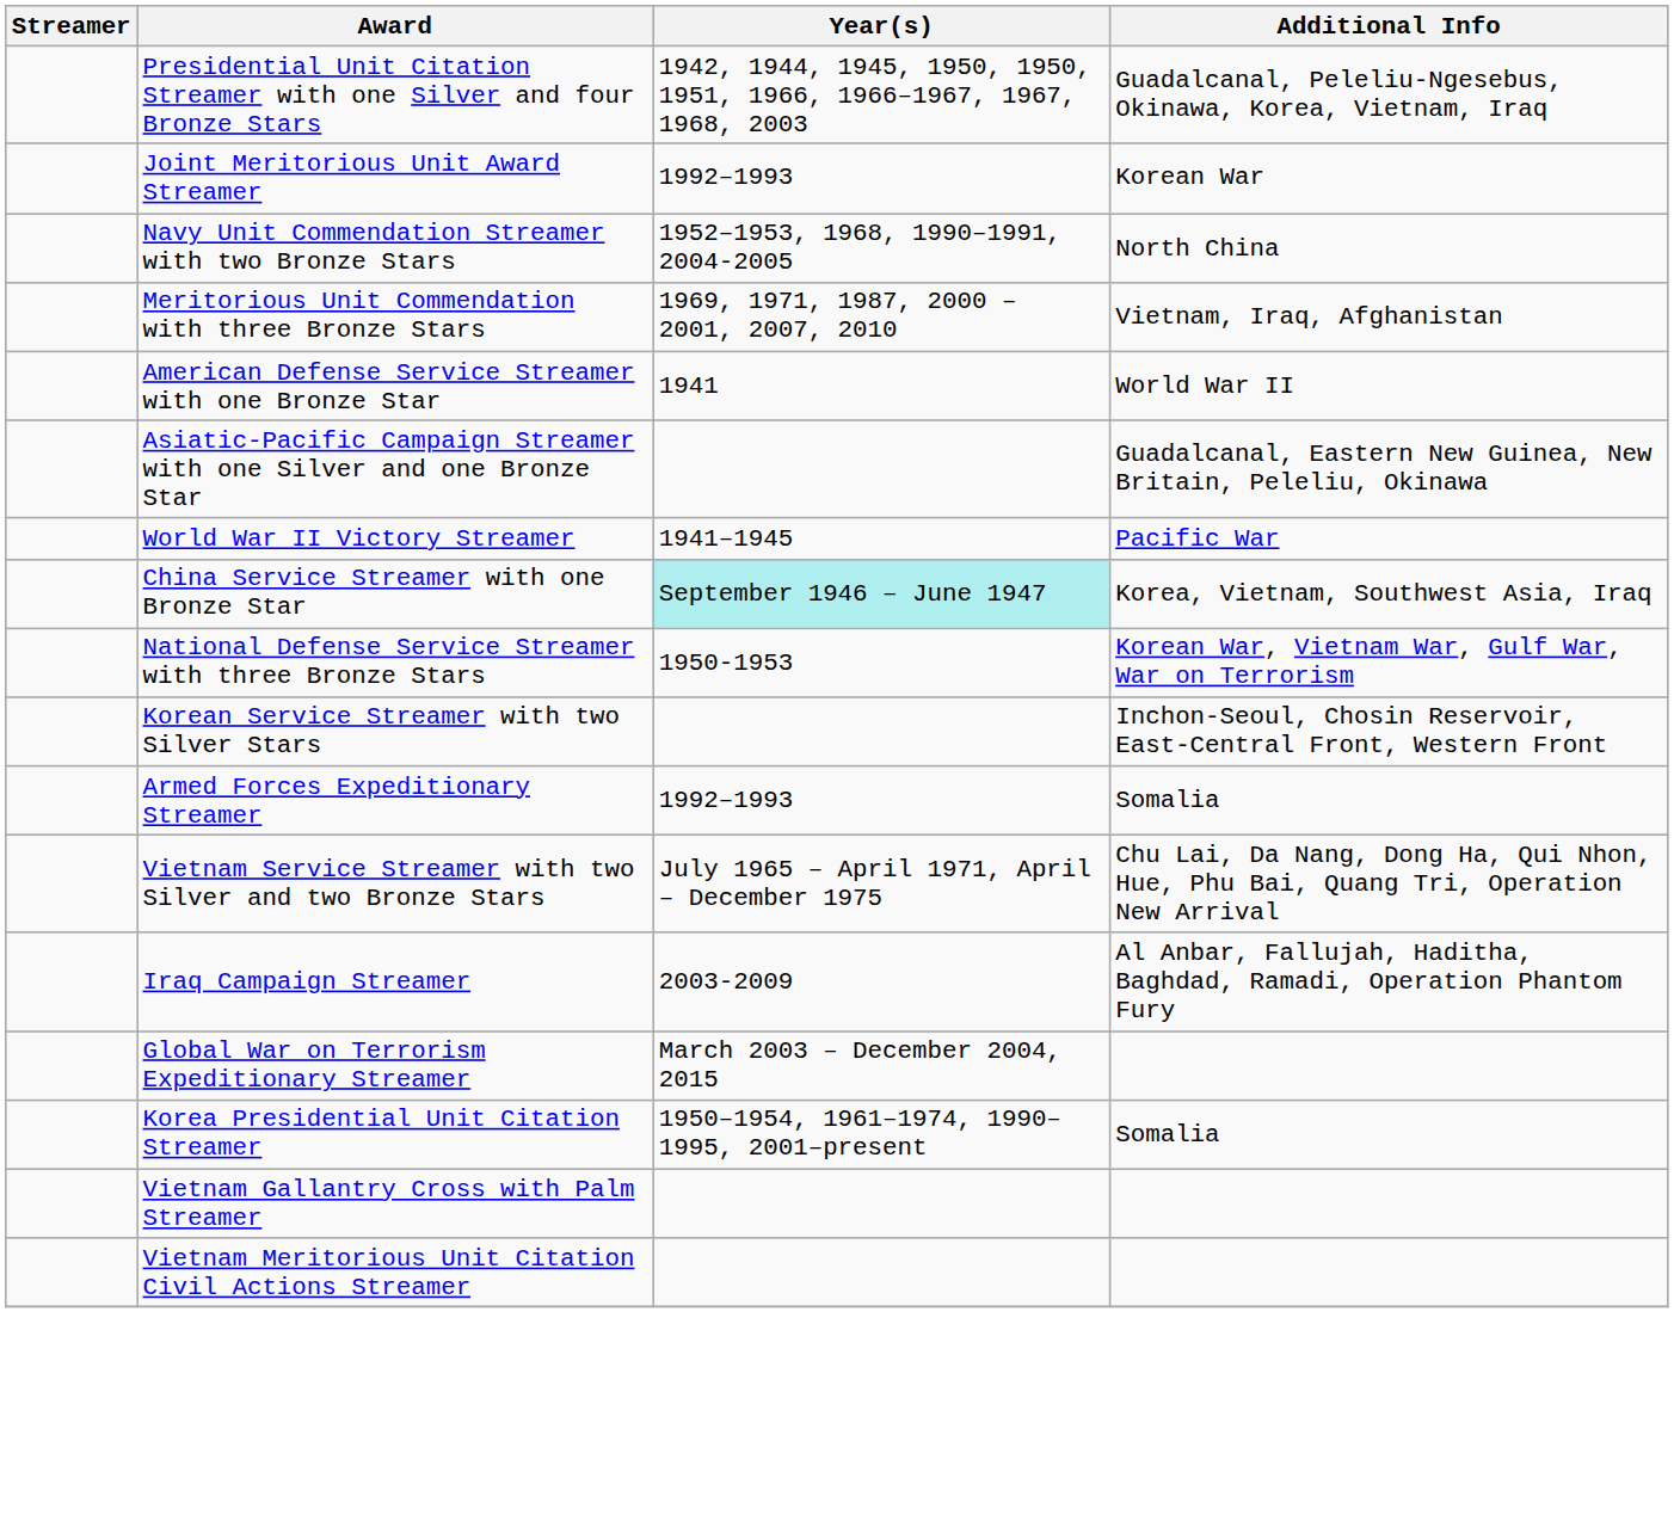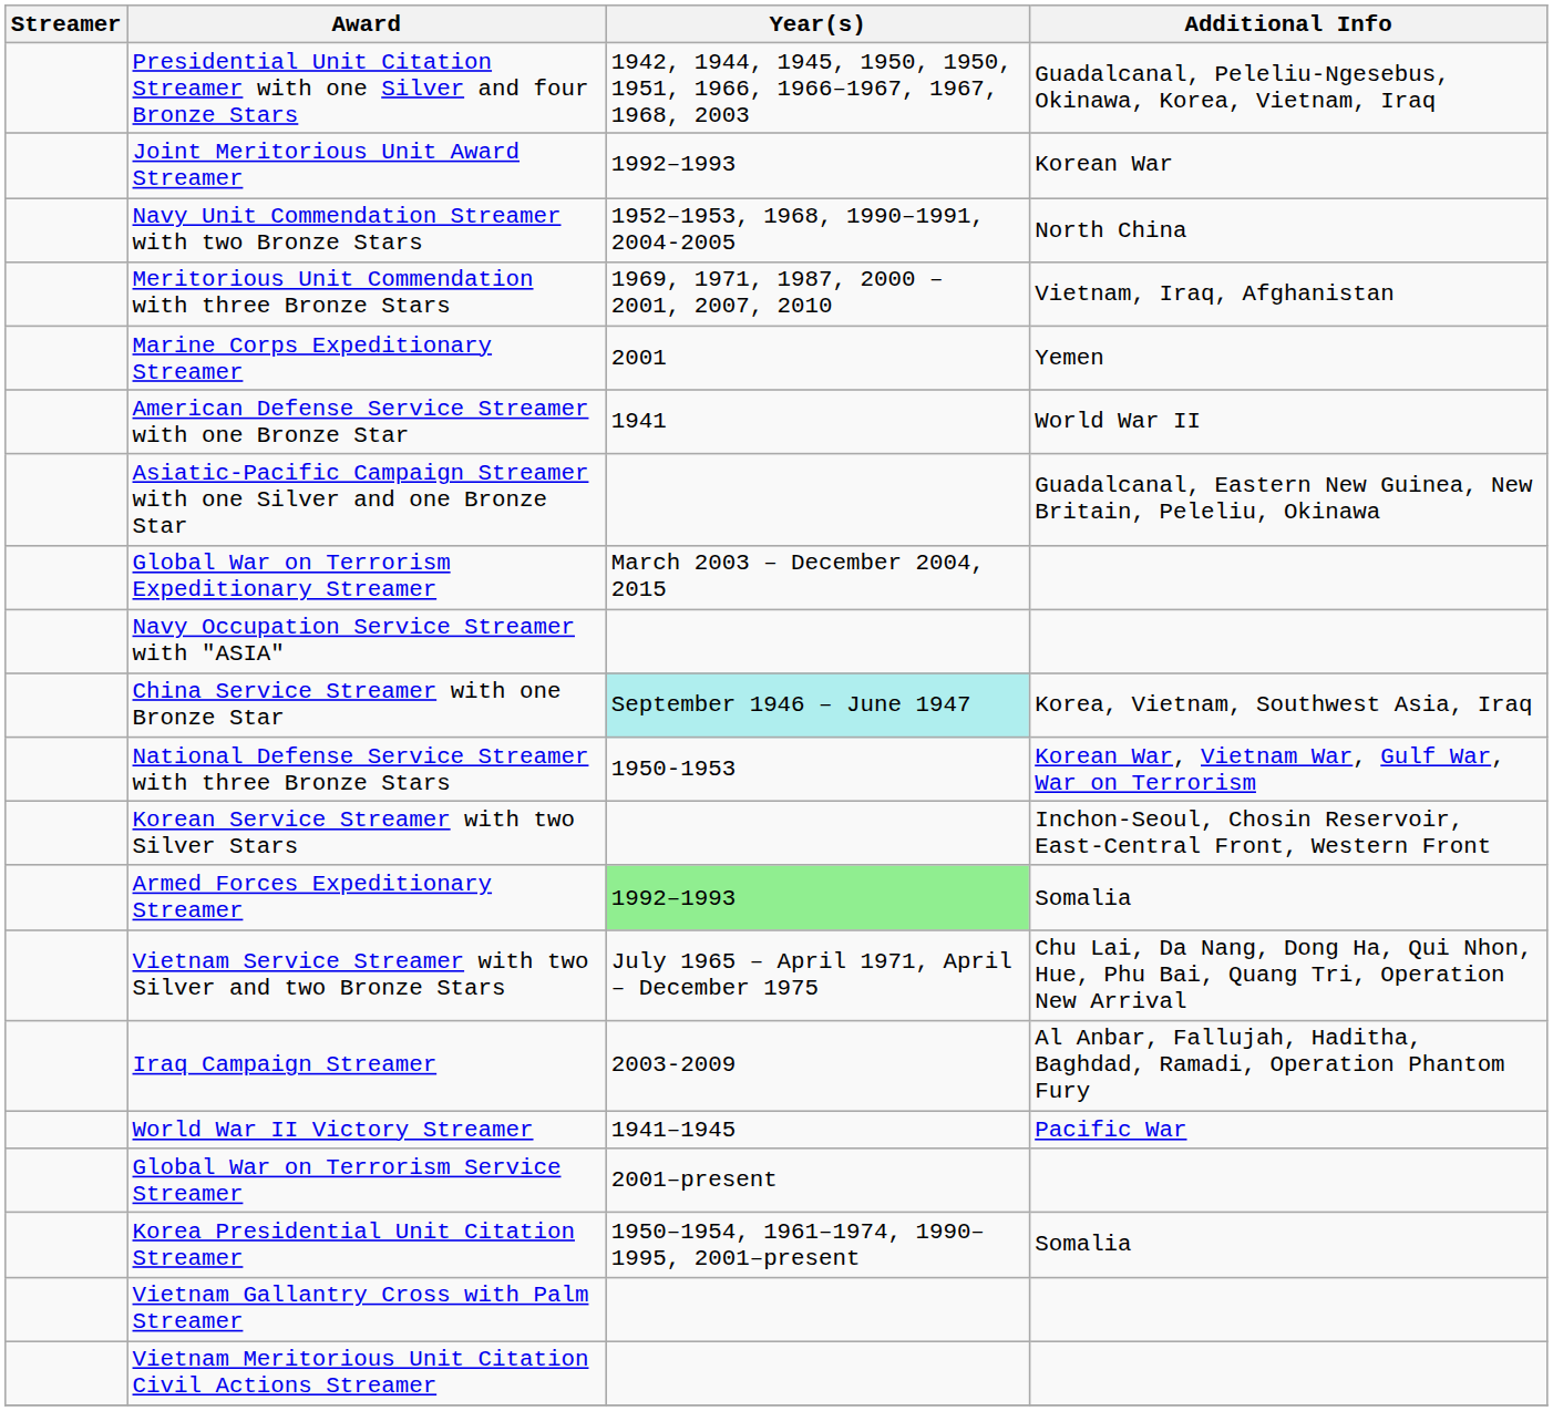 <table class=wikitable>
 <tr>
 <th>Streamer</th>
 <th>Award</th>
 <th>Year(s)</th>
 <th>Additional Info</th>
 </tr>
 <tr>
 <td></td>
 <td><a href='#'>Presidential Unit Citation Streamer</a> with one <a href='#'>Silver</a> and four <a href='#'>Bronze Stars</a></td>
 <td>1942, 1944, 1945, 1950, 1950, 1951, 1966, 1966–1967, 1967, 1968, 2003</td>
 <td>Guadalcanal, Peleliu-Ngesebus, Okinawa, Korea, Vietnam, Iraq</td>
 </tr>
 <tr>
 <td></td>
 <td><a href='#'>Joint Meritorious Unit Award Streamer</a></td>
 <td>1992–1993</td>
 <td>Korean War<br></td>
 </tr>
 <tr>
 <td></td>
 <td><a href='#'>Navy Unit Commendation Streamer</a> with two Bronze Stars</td>
 <td>1952–1953, 1968, 1990–1991, 2004-2005</td>
 <td>North China</td>
 </tr>
 <tr>
 <td></td>
 <td><a href='#'>Meritorious Unit Commendation</a> with three Bronze Stars</td>
 <td>1969, 1971, 1987, 2000 – 2001, 2007, 2010</td>
 <td>Vietnam, Iraq, Afghanistan</td>
 </tr>
 <tr>
 <td></td>
+<td><a href='#'>Marine Corps Expeditionary Streamer</a></td>
+<td>2001</td>
+<td>Yemen</td>
+</tr>
+<tr>
+<td></td>
 <td><a href='#'>American Defense Service Streamer</a> with one Bronze Star</td>
 <td>1941</td>
 <td>World War II</td>
 </tr>
 <tr>
 <td></td>
 <td><a href='#'>Asiatic-Pacific Campaign Streamer</a> with one Silver and one Bronze Star</td>
 <td><br></td>
 <td>Guadalcanal, Eastern New Guinea, New Britain, Peleliu, Okinawa</td>
 </tr>
 <tr>
 <td></td>
-<td><a href='#'>World War II Victory Streamer</a></td>
-<td>1941–1945</td>
-<td><a href='#'>Pacific War</a></td>
+<td><a href='#'>Global War on Terrorism Expeditionary Streamer</a></td>
+<td>March 2003 – December 2004, 2015</td>
+<td><br></td>
+</tr>
+<tr>
+<td></td>
+<td><a href='#'>Navy Occupation Service Streamer</a> with "ASIA"</td>
+<td><br></td>
+<td><br></td>
 </tr>
 <tr>
 <td></td>
 <td><a href='#'>China Service Streamer</a> with one Bronze Star</td>
 <td style="background: paleturquoise;">September 1946 – June 1947</td>
 <td>Korea, Vietnam, Southwest Asia, Iraq</td>
 </tr>
 <tr>
 <td></td>
 <td><a href='#'>National Defense Service Streamer</a> with three Bronze Stars</td>
 <td>1950-1953<br></td>
 <td><a href='#'>Korean War</a>, <a href='#'>Vietnam War</a>, <a href='#'>Gulf War</a>, <a href='#'>War on Terrorism</a></td>
 </tr>
 <tr>
 <td></td>
 <td><a href='#'>Korean Service Streamer</a> with two Silver Stars</td>
 <td><br></td>
 <td>Inchon-Seoul, Chosin Reservoir, East-Central Front, Western Front</td>
 </tr>
 <tr>
 <td></td>
 <td><a href='#'>Armed Forces Expeditionary Streamer</a></td>
-<td>1992–1993</td>
+<td style="background: lightgreen;">1992–1993</td>
 <td>Somalia</td>
 </tr>
 <tr>
 <td></td>
 <td><a href='#'>Vietnam Service Streamer</a> with two Silver and two Bronze Stars</td>
 <td>July 1965 – April 1971, April – December 1975</td>
 <td>Chu Lai, Da Nang, Dong Ha, Qui Nhon, Hue, Phu Bai, Quang Tri, Operation New Arrival</td>
 </tr>
 <tr>
 <td></td>
 <td><a href='#'>Iraq Campaign Streamer</a></td>
 <td>2003-2009</td>
 <td>Al Anbar, Fallujah, Haditha, Baghdad, Ramadi, Operation Phantom Fury</td>
 </tr>
 <tr>
 <td></td>
-<td><a href='#'>Global War on Terrorism Expeditionary Streamer</a></td>
-<td>March 2003 – December 2004, 2015</td>
+<td><a href='#'>World War II Victory Streamer</a></td>
+<td>1941–1945</td>
+<td><a href='#'>Pacific War</a></td>
+</tr>
+<tr>
+<td></td>
+<td><a href='#'>Global War on Terrorism Service Streamer</a></td>
+<td>2001–present</td>
 <td><br></td>
 </tr>
 <tr>
 <td></td>
 <td><a href='#'>Korea Presidential Unit Citation Streamer</a></td>
 <td>1950–1954, 1961–1974, 1990–1995, 2001–present</td>
 <td>Somalia</td>
 </tr>
 <tr>
 <td></td>
 <td><a href='#'>Vietnam Gallantry Cross with Palm Streamer</a></td>
 <td><br></td>
 <td><br></td>
 </tr>
 <tr>
 <td></td>
 <td><a href='#'>Vietnam Meritorious Unit Citation Civil Actions Streamer</a></td>
 <td><br></td>
 <td><br></td>
 </tr>
 <tr>
 </tr>
 </table>
